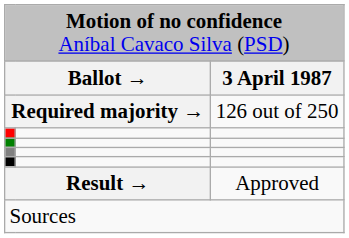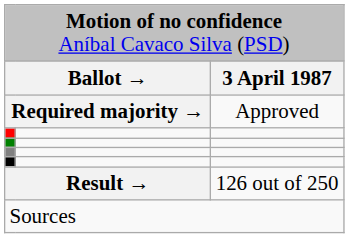 <table class="wikitable" style="text-align:center;">
 <tr>
 <td colspan="4" align="center" bgcolor="#C0C0C0"><strong>Motion of no confidence</strong><br><a href='#'>Aníbal Cavaco Silva</a> (<a href='#'>PSD</a>)</td>
 </tr>
 <tr>
 <th colspan="2" style="width:150px;">Ballot →</th>
 <th>3 April 1987</th>
 </tr>
 <tr>
 <th colspan="2">Required majority →</th>
-<td>126 out of 250</td>
+<td>Approved </td>
 </tr>
 <tr>
 <th style="width:1px; background:red;"></th>
 <td style="text-align:left;"></td>
 <td></td>
 </tr>
 <tr>
 <th style="color:inherit;background:green;"></th>
 <td style="text-align:left;"></td>
 <td></td>
 </tr>
 <tr>
 <th style="color:inherit;background:gray;"></th>
 <td style="text-align:left;"></td>
 <td></td>
 </tr>
 <tr>
 <th style="color:inherit;background:black;"></th>
 <td style="text-align:left;"></td>
 <td></td>
 </tr>
 <tr>
 <th colspan="2">Result →</th>
-<td>Approved </td>
+<td>126 out of 250</td>
 </tr>
 <tr>
 <td style="text-align:left;" colspan="4">Sources</td>
 </tr>
 </table>
